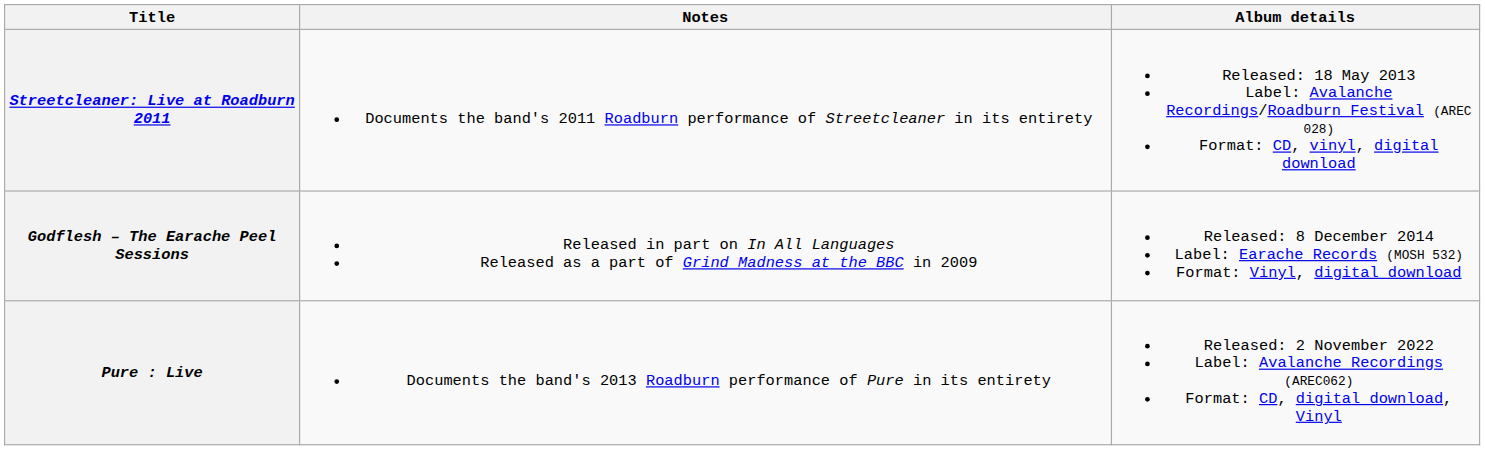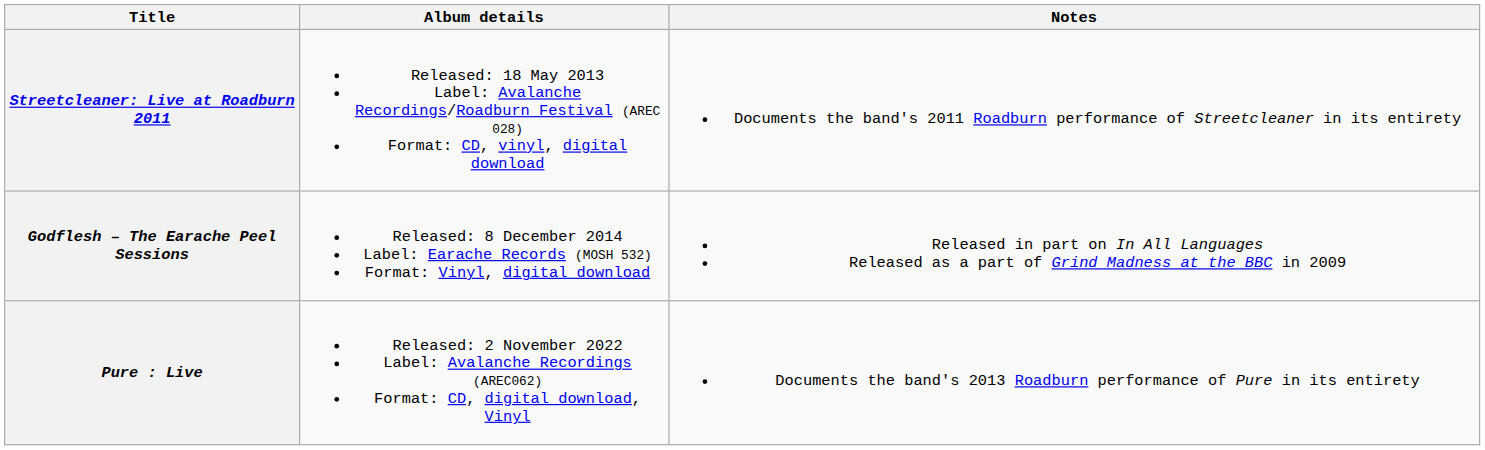 <table class="wikitable plainrowheaders" style="text-align:center;">
 <tr>
 <th scope="col" width="20%">Title</th>
+<th scope="col" width="25%">Album details</th>
 <th scope="col" width="55%">Notes</th>
-<th scope="col" width="25%">Album details</th>
 </tr>
 <tr>
 <th scope="row"><em><a href='#'>Streetcleaner: Live at Roadburn 2011</a></em></th>
+<td><br><ul><li>Released: 18 May 2013</li><li>Label: <a href='#'>Avalanche Recordings</a>/<a href='#'>Roadburn Festival</a> <small>(AREC 028)</small></li><li>Format: <a href='#'>CD</a>, <a href='#'>vinyl</a>, <a href='#'>digital download</a></li></ul></td>
 <td><br><ul><li>Documents the band's 2011 <a href='#'>Roadburn</a> performance of <em>Streetcleaner</em> in its entirety</li></ul></td>
-<td><br><ul><li>Released: 18 May 2013</li><li>Label: <a href='#'>Avalanche Recordings</a>/<a href='#'>Roadburn Festival</a> <small>(AREC 028)</small></li><li>Format: <a href='#'>CD</a>, <a href='#'>vinyl</a>, <a href='#'>digital download</a></li></ul></td>
 </tr>
 <tr>
 <th scope="row"><em>Godflesh – The Earache Peel Sessions</em></th>
+<td><br><ul><li>Released: 8 December 2014</li><li>Label: <a href='#'>Earache Records</a> <small>(MOSH 532)</small></li><li>Format: <a href='#'>Vinyl</a>, <a href='#'>digital download</a></li></ul></td>
 <td><br><ul><li>Released in part on <em>In All Languages</em></li><li>Released as a part of <em><a href='#'>Grind Madness at the BBC</a></em> in 2009</li></ul></td>
-<td><br><ul><li>Released: 8 December 2014</li><li>Label: <a href='#'>Earache Records</a> <small>(MOSH 532)</small></li><li>Format: <a href='#'>Vinyl</a>, <a href='#'>digital download</a></li></ul></td>
 </tr>
 <tr>
 <th scope="row"><em>Pure : Live</em></th>
+<td><br><ul><li>Released: 2 November 2022</li><li>Label: <a href='#'>Avalanche Recordings</a> <small>(AREC062)</small></li><li>Format: <a href='#'>CD</a>, <a href='#'>digital download</a>, <a href='#'>Vinyl</a></li></ul></td>
 <td><br><ul><li>Documents the band's 2013 <a href='#'>Roadburn</a> performance of <em>Pure</em> in its entirety</li></ul></td>
-<td><br><ul><li>Released: 2 November 2022</li><li>Label: <a href='#'>Avalanche Recordings</a> <small>(AREC062)</small></li><li>Format: <a href='#'>CD</a>, <a href='#'>digital download</a>, <a href='#'>Vinyl</a></li></ul></td>
 </tr>
 </table>
